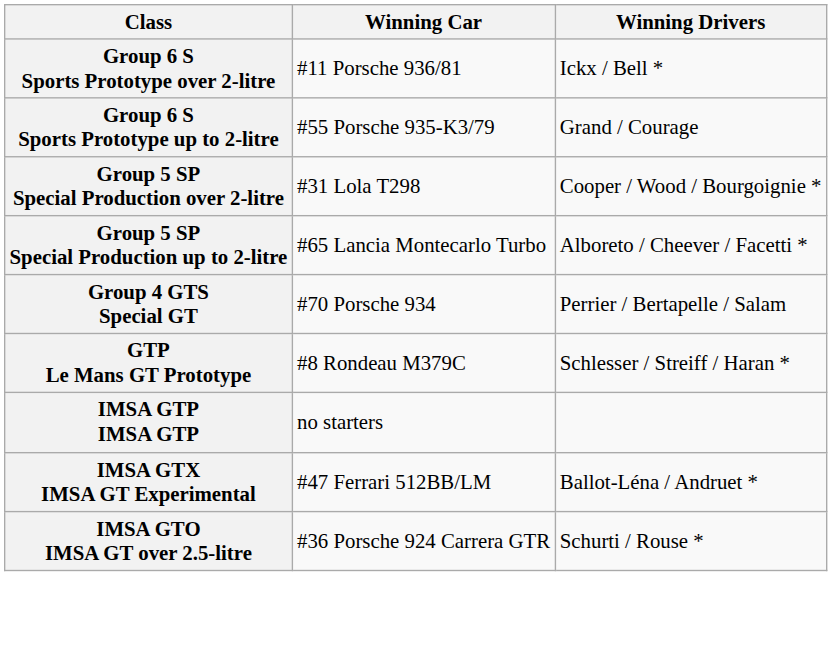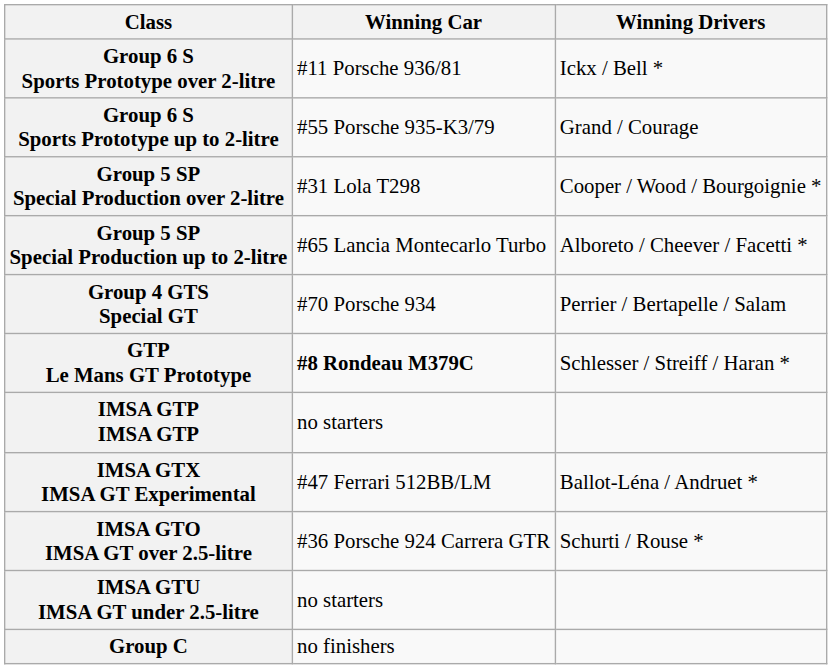 <table class="wikitable" style="font-size: 95%">
 <tr>
 <th>Class</th>
 <th>Winning Car</th>
 <th>Winning Drivers</th>
 </tr>
 <tr>
 <th>Group 6 S<br> Sports Prototype over 2-litre</th>
 <td>#11 Porsche 936/81</td>
 <td>Ickx / Bell *</td>
 </tr>
 <tr>
 <th>Group 6 S<br> Sports Prototype up to 2-litre</th>
 <td>#55 Porsche 935-K3/79</td>
 <td>Grand / Courage</td>
 </tr>
 <tr>
 <th>Group 5 SP<br> Special Production over 2-litre</th>
 <td>#31 Lola T298</td>
 <td>Cooper / Wood / Bourgoignie *</td>
 </tr>
 <tr>
 <th>Group 5 SP<br> Special Production up to 2-litre</th>
 <td>#65 Lancia Montecarlo Turbo</td>
 <td>Alboreto / Cheever / Facetti *</td>
 </tr>
 <tr>
 <th>Group 4 GTS<br> Special GT</th>
 <td>#70 Porsche 934</td>
 <td>Perrier / Bertapelle / Salam</td>
 </tr>
 <tr>
 <th>GTP<br> Le Mans GT Prototype</th>
-<td>#8 Rondeau M379C</td>
+<td><strong>#8 Rondeau M379C</strong></td>
 <td>Schlesser / Streiff / Haran *</td>
 </tr>
 <tr>
 <th>IMSA GTP<br>IMSA GTP</th>
 <td>no starters</td>
 <td></td>
 </tr>
 <tr>
 <th>IMSA GTX<br>IMSA GT Experimental</th>
 <td>#47 Ferrari 512BB/LM</td>
 <td>Ballot-Léna / Andruet *</td>
 </tr>
 <tr>
 <th>IMSA GTO<br>IMSA GT over 2.5-litre</th>
 <td>#36 Porsche 924 Carrera GTR</td>
 <td>Schurti / Rouse *</td>
 </tr>
+<tr>
+<th>IMSA GTU<br>IMSA GT under 2.5-litre</th>
+<td>no starters</td>
+<td></td>
+</tr>
+<tr>
+<th>Group C</th>
+<td>no finishers</td>
+<td></td>
+</tr>
 </table>
